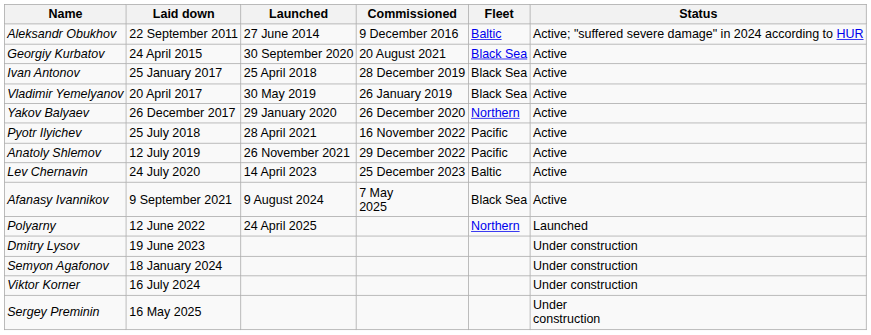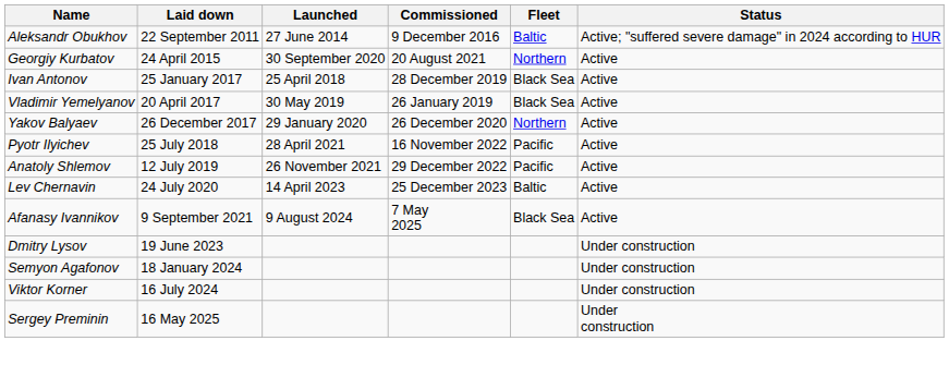 <table class="wikitable">
 <tr>
 <th>Name</th>
 <th>Laid down</th>
 <th>Launched</th>
 <th>Commissioned</th>
 <th>Fleet</th>
 <th>Status</th>
 </tr>
 <tr>
 <td><em>Aleksandr Obukhov</em></td>
 <td>22 September 2011</td>
 <td>27 June 2014</td>
 <td>9 December 2016</td>
 <td><a href='#'>Baltic</a></td>
 <td>Active; "suffered severe damage" in 2024 according to <a href='#'>HUR</a></td>
 </tr>
 <tr>
 <td><em>Georgiy Kurbatov</em></td>
 <td>24 April 2015</td>
 <td>30 September 2020</td>
 <td>20 August 2021</td>
-<td><a href='#'>Black Sea</a></td>
+<td><a href='#'>Northern</a></td>
 <td>Active</td>
 </tr>
 <tr>
 <td><em>Ivan Antonov</em></td>
 <td>25 January 2017</td>
 <td>25 April 2018</td>
 <td>28 December 2019</td>
 <td>Black Sea</td>
 <td>Active</td>
 </tr>
 <tr>
 <td><em>Vladimir Yemelyanov</em></td>
 <td>20 April 2017</td>
 <td>30 May 2019</td>
 <td>26 January 2019</td>
 <td>Black Sea</td>
 <td>Active</td>
 </tr>
 <tr>
 <td><em>Yakov Balyaev</em></td>
 <td>26 December 2017</td>
 <td>29 January 2020</td>
 <td>26 December 2020</td>
 <td><a href='#'>Northern</a></td>
 <td>Active</td>
 </tr>
 <tr>
 <td><em>Pyotr Ilyichev</em></td>
 <td>25 July 2018</td>
 <td>28 April 2021</td>
 <td>16 November 2022</td>
 <td>Pacific</td>
 <td>Active</td>
 </tr>
 <tr>
 <td><em>Anatoly Shlemov</em></td>
 <td>12 July 2019</td>
 <td>26 November 2021</td>
 <td>29 December 2022</td>
 <td>Pacific</td>
 <td>Active</td>
 </tr>
 <tr>
 <td><em>Lev Chernavin</em></td>
 <td>24 July 2020</td>
 <td>14 April 2023</td>
 <td>25 December 2023</td>
 <td>Baltic</td>
 <td>Active</td>
 </tr>
 <tr>
 <td><em>Afanasy Ivannikov</em></td>
 <td>9 September 2021</td>
 <td>9 August 2024</td>
 <td>7 May<br>2025</td>
 <td>Black Sea</td>
 <td>Active</td>
 </tr>
 <tr>
-<td><em>Polyarny</em></td>
-<td>12 June 2022</td>
-<td>24 April 2025</td>
-<td></td>
-<td><a href='#'>Northern</a></td>
-<td>Launched</td>
-</tr>
-<tr>
 <td><em>Dmitry Lysov</em></td>
 <td>19 June 2023</td>
 <td></td>
 <td></td>
 <td></td>
 <td>Under construction</td>
 </tr>
 <tr>
 <td><em>Semyon Agafonov</em></td>
 <td>18 January 2024</td>
 <td></td>
 <td></td>
 <td></td>
 <td>Under construction</td>
 </tr>
 <tr>
 <td><em>Viktor Korner</em></td>
 <td>16 July 2024</td>
 <td></td>
 <td></td>
 <td></td>
 <td>Under construction</td>
 </tr>
 <tr>
 <td><em>Sergey Preminin</em></td>
 <td>16 May 2025</td>
 <td></td>
 <td></td>
 <td></td>
 <td>Under<br>construction</td>
 </tr>
 </table>
